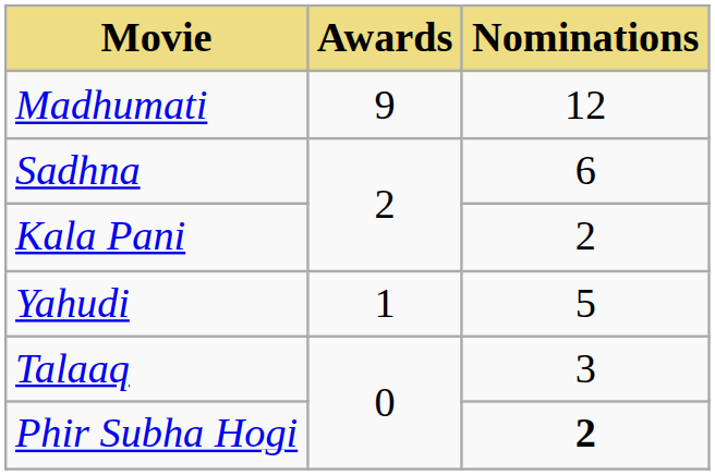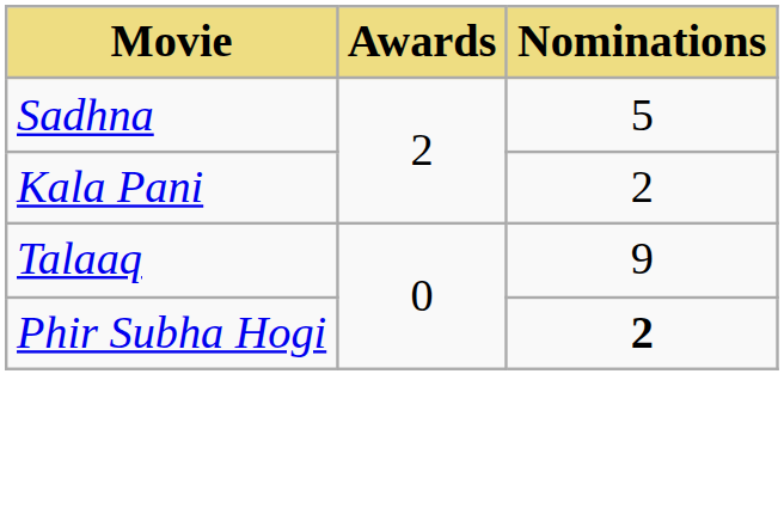 <table class="wikitable sortable" style="text-align:center">
 <tr>
 <th style="background:#EEDD82;">Movie</th>
 <th style="background:#EEDD82;">Awards</th>
 <th style="background:#EEDD82;">Nominations</th>
 </tr>
 <tr>
-<td align="left"><em><a href='#'>Madhumati</a></em></td>
-<td>9</td>
-<td>12</td>
-</tr>
-<tr>
 <td align="left"><em><a href='#'>Sadhna</a></em></td>
 <td rowspan=2>2</td>
-<td>6</td>
+<td>5</td>
 </tr>
 <tr>
 <td align="left"><em><a href='#'>Kala Pani</a></em></td>
 <td>2</td>
 </tr>
 <tr>
-<td align="left"><em><a href='#'>Yahudi</a></em></td>
-<td>1</td>
-<td>5</td>
-</tr>
-<tr>
 <td align="left"><em><a href='#'>Talaaq</a></em></td>
 <td rowspan=2>0</td>
-<td>3</td>
+<td>9</td>
 </tr>
 <tr>
 <td align="left"><em><a href='#'>Phir Subha Hogi</a></em></td>
 <td><strong>2</strong></td>
 </tr>
 </table>
